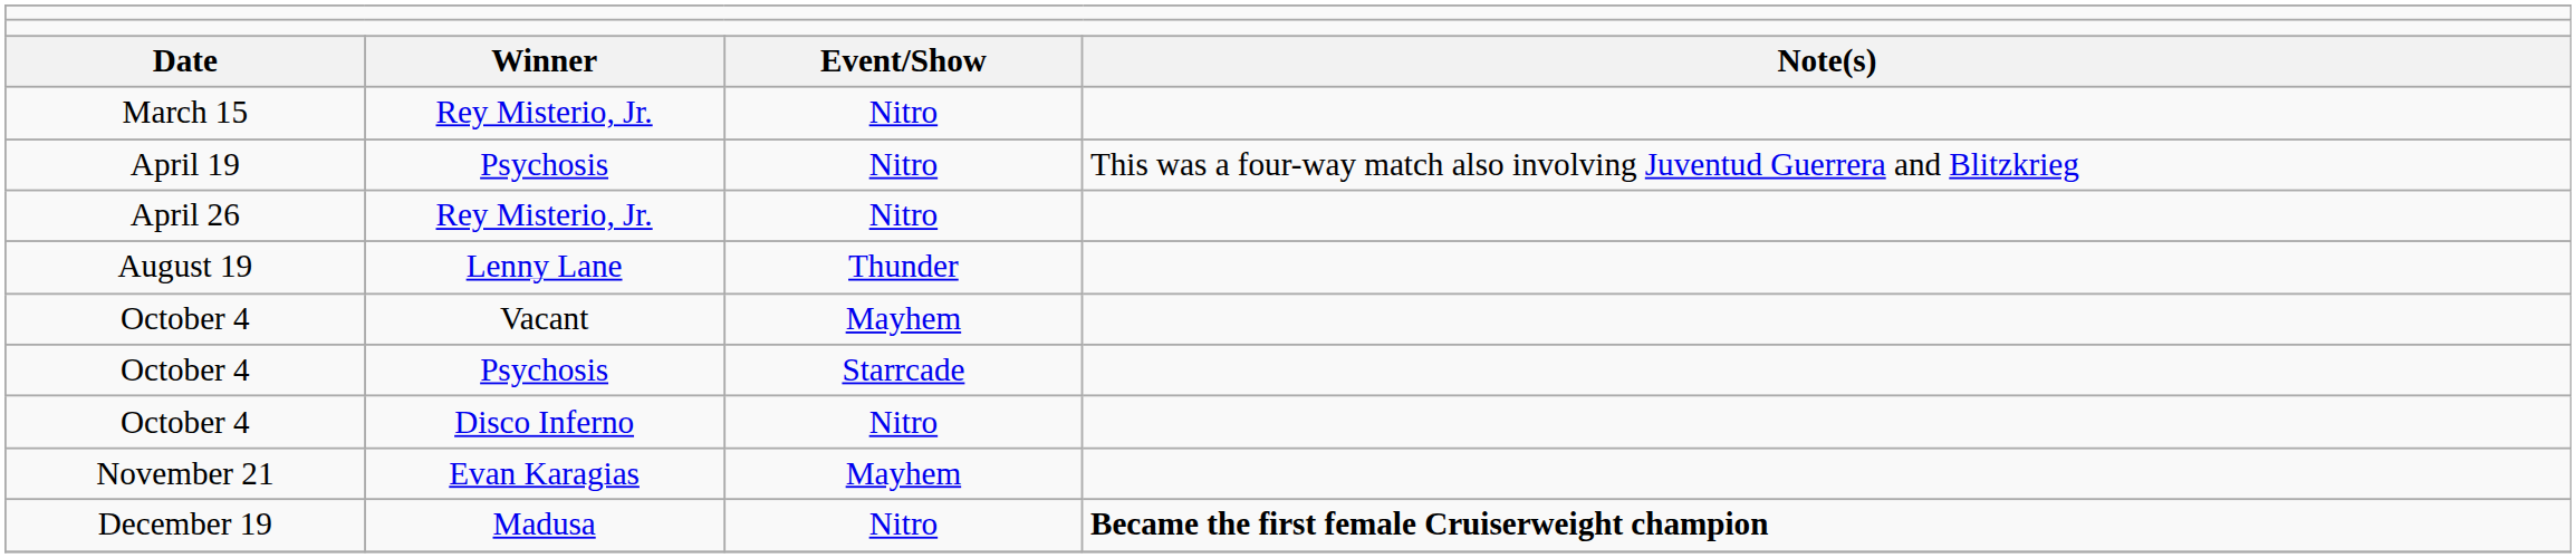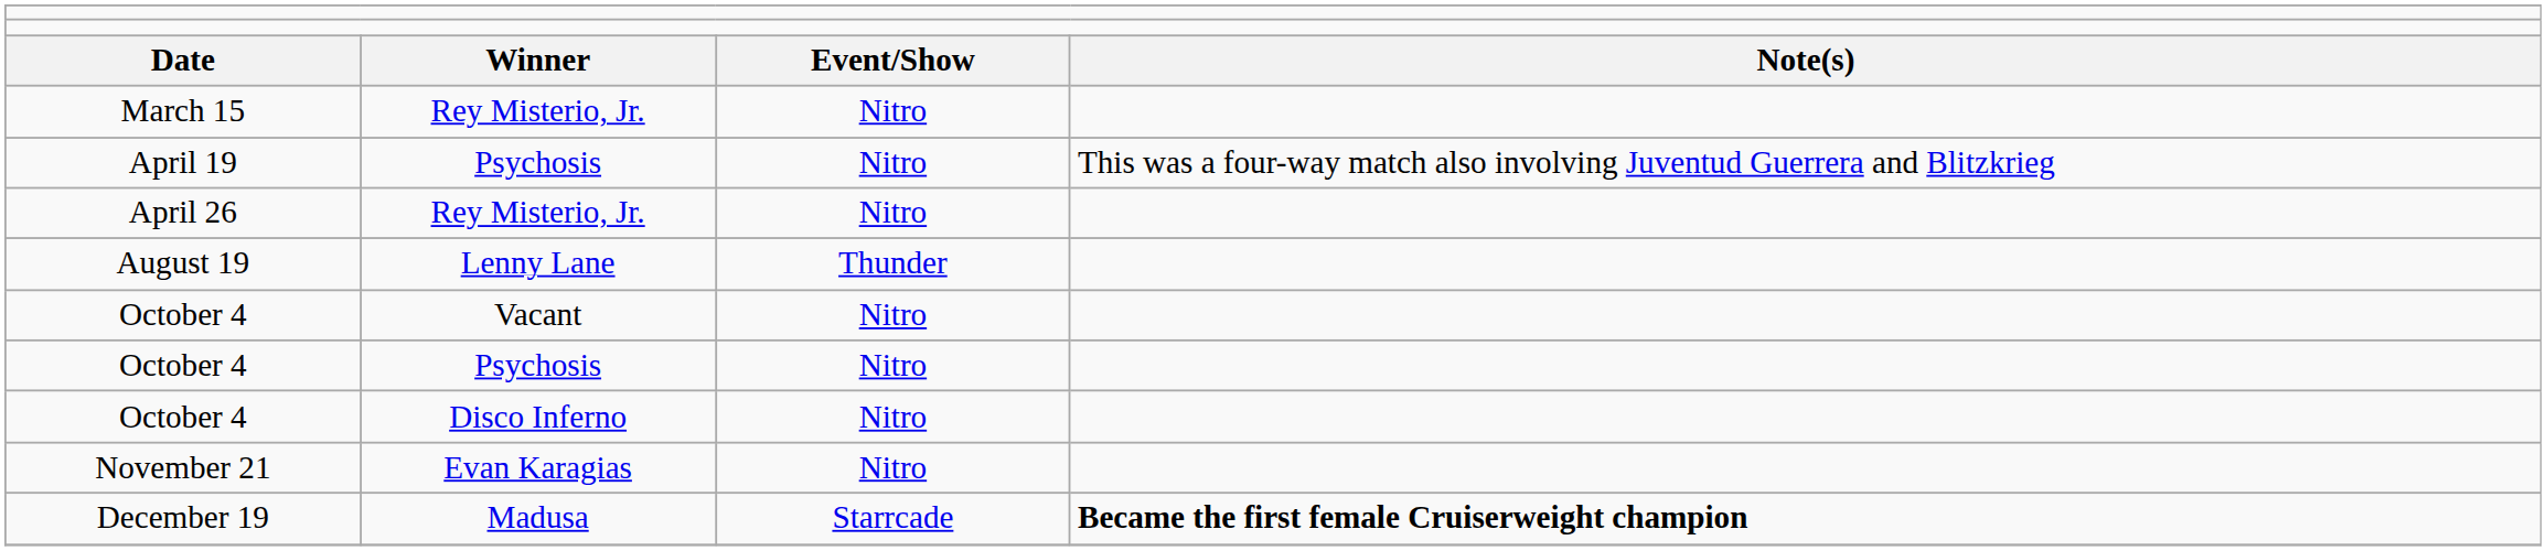 <table class="wikitable" style="text-align:center; width:100%;">
 <tr>
 <td colspan="5"></td>
 </tr>
 <tr>
 <td colspan="5"><strong></strong></td>
 </tr>
 <tr>
 <th width=14%>Date</th>
 <th width=14%>Winner</th>
 <th width=14%>Event/Show</th>
 <th width=58%>Note(s)</th>
 </tr>
 <tr>
 <td>March 15</td>
 <td><a href='#'>Rey Misterio, Jr.</a></td>
 <td><a href='#'>Nitro</a></td>
 <td align=left></td>
 </tr>
 <tr>
 <td>April 19</td>
 <td><a href='#'>Psychosis</a></td>
 <td><a href='#'>Nitro</a></td>
 <td align=left>This was a four-way match also involving <a href='#'>Juventud Guerrera</a> and <a href='#'>Blitzkrieg</a></td>
 </tr>
 <tr>
 <td>April 26</td>
 <td><a href='#'>Rey Misterio, Jr.</a></td>
 <td><a href='#'>Nitro</a></td>
 <td align=left></td>
 </tr>
 <tr>
 <td>August 19</td>
 <td><a href='#'>Lenny Lane</a></td>
 <td><a href='#'>Thunder</a></td>
 <td align=left></td>
 </tr>
 <tr>
 <td>October 4</td>
 <td>Vacant</td>
-<td><a href='#'>Mayhem</a></td>
+<td><a href='#'>Nitro</a></td>
 <td align=left></td>
 </tr>
 <tr>
 <td>October 4</td>
 <td><a href='#'>Psychosis</a></td>
-<td><a href='#'>Starrcade</a></td>
+<td><a href='#'>Nitro</a></td>
 <td align=left></td>
 </tr>
 <tr>
 <td>October 4</td>
 <td><a href='#'>Disco Inferno</a></td>
 <td><a href='#'>Nitro</a></td>
 <td align=left></td>
 </tr>
 <tr>
 <td>November 21</td>
 <td><a href='#'>Evan Karagias</a></td>
-<td><a href='#'>Mayhem</a></td>
+<td><a href='#'>Nitro</a></td>
 <td align=left></td>
 </tr>
 <tr>
 <td>December 19</td>
 <td><a href='#'>Madusa</a></td>
-<td><a href='#'>Nitro</a></td>
+<td><a href='#'>Starrcade</a></td>
 <td align=left><strong>Became the first female Cruiserweight champion</strong></td>
 </tr>
 <tr>
 </tr>
 </table>
